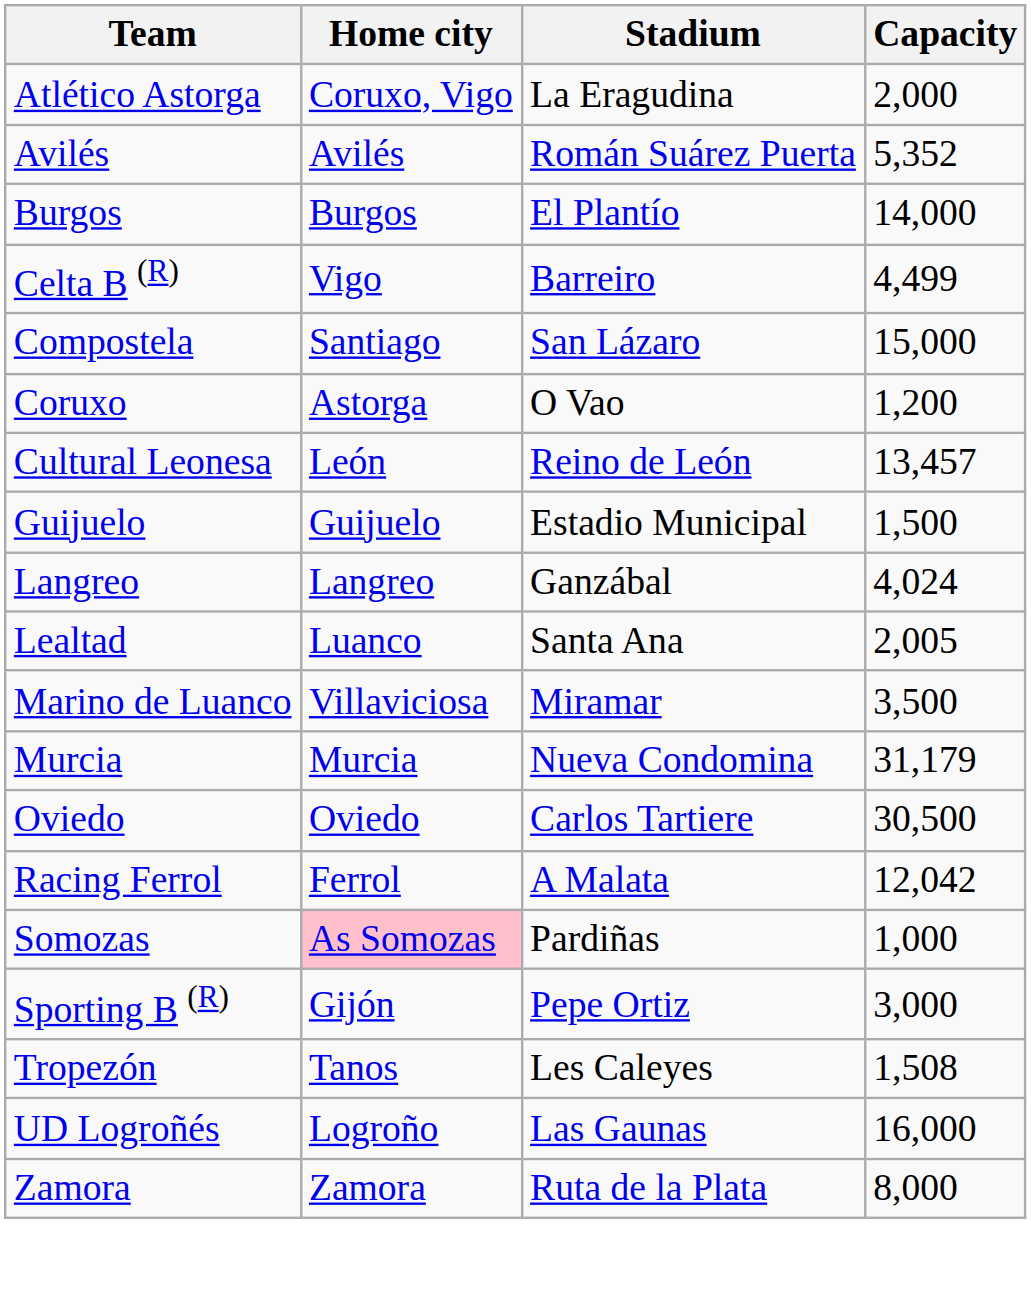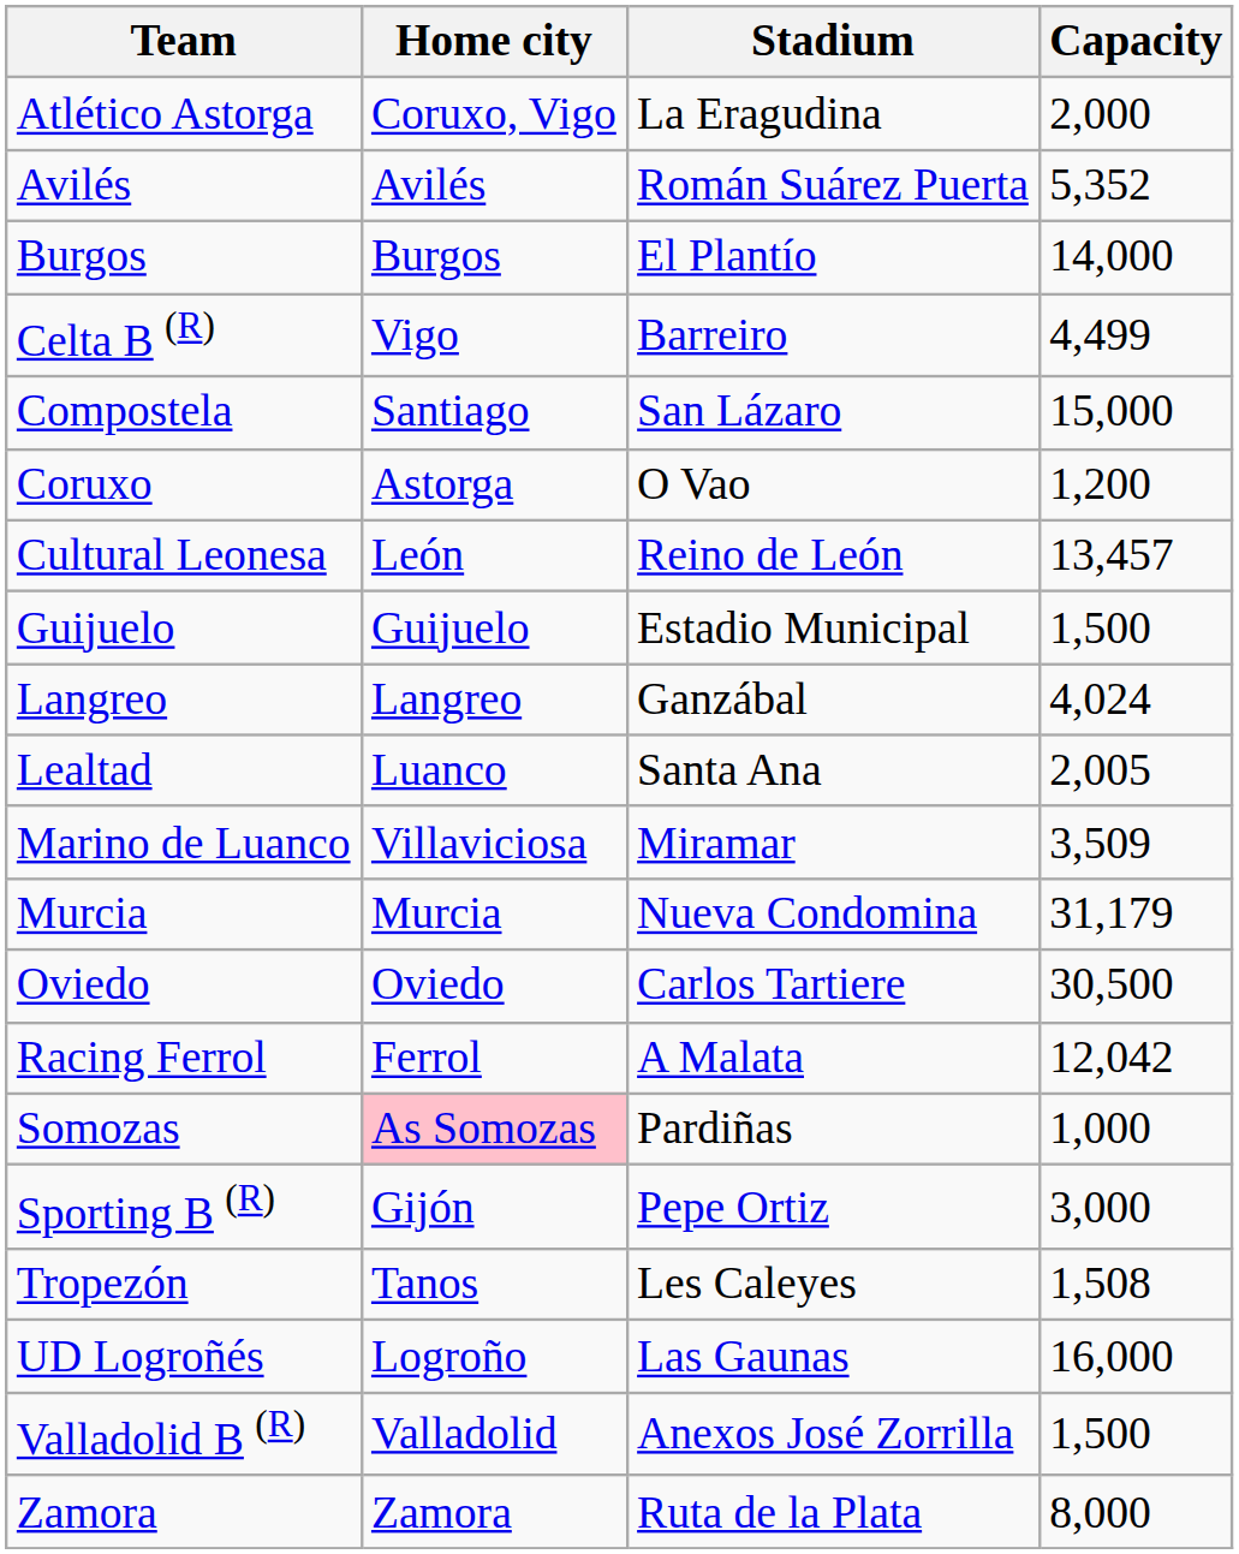 <table class="wikitable sortable">
 <tr>
 <th>Team</th>
 <th>Home city</th>
 <th>Stadium</th>
 <th>Capacity</th>
 </tr>
 <tr>
 <td><a href='#'>Atlético Astorga</a></td>
 <td><a href='#'>Coruxo, Vigo</a></td>
 <td>La Eragudina</td>
 <td>2,000</td>
 </tr>
 <tr>
 <td><a href='#'>Avilés</a></td>
 <td><a href='#'>Avilés</a></td>
 <td><a href='#'>Román Suárez Puerta</a></td>
 <td>5,352</td>
 </tr>
 <tr>
 <td><a href='#'>Burgos</a></td>
 <td><a href='#'>Burgos</a></td>
 <td><a href='#'>El Plantío</a></td>
 <td>14,000</td>
 </tr>
 <tr>
 <td><a href='#'>Celta B</a> <sup>(<a href='#'>R</a>)</sup></td>
 <td><a href='#'>Vigo</a></td>
 <td><a href='#'>Barreiro</a></td>
 <td>4,499</td>
 </tr>
 <tr>
 <td><a href='#'>Compostela</a></td>
 <td><a href='#'>Santiago</a></td>
 <td><a href='#'>San Lázaro</a></td>
 <td>15,000</td>
 </tr>
 <tr>
 <td><a href='#'>Coruxo</a></td>
 <td><a href='#'>Astorga</a></td>
 <td>O Vao</td>
 <td>1,200</td>
 </tr>
 <tr>
 <td><a href='#'>Cultural Leonesa</a></td>
 <td><a href='#'>León</a></td>
 <td><a href='#'>Reino de León</a></td>
 <td>13,457</td>
 </tr>
 <tr>
 <td><a href='#'>Guijuelo</a></td>
 <td><a href='#'>Guijuelo</a></td>
 <td>Estadio Municipal</td>
 <td>1,500</td>
 </tr>
 <tr>
 <td><a href='#'>Langreo</a></td>
 <td><a href='#'>Langreo</a></td>
 <td>Ganzábal</td>
 <td>4,024</td>
 </tr>
 <tr>
 <td><a href='#'>Lealtad</a></td>
 <td><a href='#'>Luanco</a></td>
 <td>Santa Ana</td>
 <td>2,005</td>
 </tr>
 <tr>
 <td><a href='#'>Marino de Luanco</a></td>
 <td><a href='#'>Villaviciosa</a></td>
 <td><a href='#'>Miramar</a></td>
-<td>3,500</td>
+<td>3,509</td>
 </tr>
 <tr>
 <td><a href='#'>Murcia</a></td>
 <td><a href='#'>Murcia</a></td>
 <td><a href='#'>Nueva Condomina</a></td>
 <td>31,179</td>
 </tr>
 <tr>
 <td><a href='#'>Oviedo</a></td>
 <td><a href='#'>Oviedo</a></td>
 <td><a href='#'>Carlos Tartiere</a></td>
 <td>30,500</td>
 </tr>
 <tr>
 <td><a href='#'>Racing Ferrol</a></td>
 <td><a href='#'>Ferrol</a></td>
 <td><a href='#'>A Malata</a></td>
 <td>12,042</td>
 </tr>
 <tr>
 <td><a href='#'>Somozas</a></td>
 <td style="background: pink;"><a href='#'>As Somozas</a></td>
 <td>Pardiñas</td>
 <td>1,000</td>
 </tr>
 <tr>
 <td><a href='#'>Sporting B</a> <sup>(<a href='#'>R</a>)</sup></td>
 <td><a href='#'>Gijón</a></td>
 <td><a href='#'>Pepe Ortiz</a></td>
 <td>3,000</td>
 </tr>
 <tr>
 <td><a href='#'>Tropezón</a></td>
 <td><a href='#'>Tanos</a></td>
 <td>Les Caleyes</td>
 <td>1,508</td>
 </tr>
 <tr>
 <td><a href='#'>UD Logroñés</a></td>
 <td><a href='#'>Logroño</a></td>
 <td><a href='#'>Las Gaunas</a></td>
 <td>16,000</td>
 </tr>
 <tr>
+<td><a href='#'>Valladolid B</a> <sup>(<a href='#'>R</a>)</sup></td>
+<td><a href='#'>Valladolid</a></td>
+<td><a href='#'>Anexos José Zorrilla</a></td>
+<td>1,500</td>
+</tr>
+<tr>
 <td><a href='#'>Zamora</a></td>
 <td><a href='#'>Zamora</a></td>
 <td><a href='#'>Ruta de la Plata</a></td>
 <td>8,000</td>
 </tr>
 </table>
